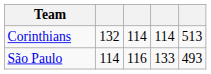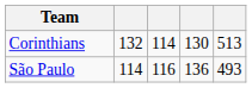 <table class="wikitable">
 <tr>
 <th width="100">Team</th>
 <th width="25"></th>
 <th width="25"></th>
 <th width="25"></th>
 <th width="25"></th>
 </tr>
 <tr align="center">
 <td align="left"><a href='#'>Corinthians</a></td>
 <td>132</td>
 <td>114</td>
-<td>114</td>
+<td>130</td>
 <td>513</td>
 </tr>
 <tr align="center">
 <td align="left"><a href='#'>São Paulo</a></td>
 <td>114</td>
 <td>116</td>
-<td>133</td>
+<td>136</td>
 <td>493</td>
 </tr>
 </table>
